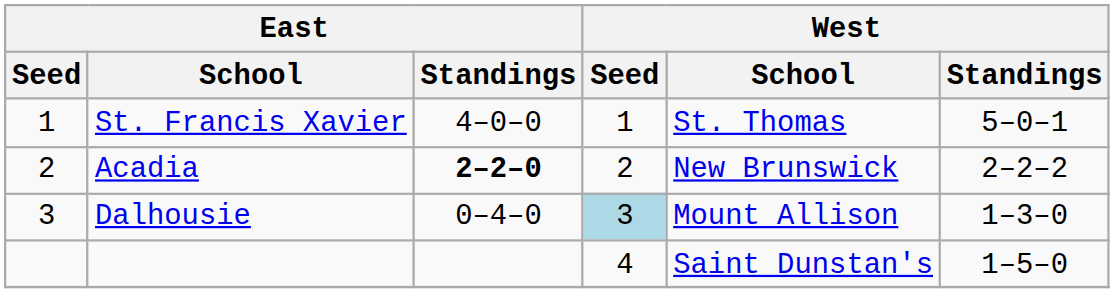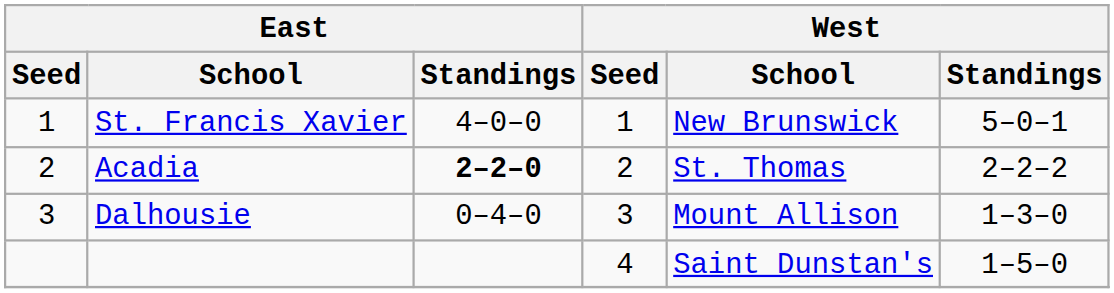 <table class="wikitable">
 <tr>
 <th colspan=3>East</th>
 <th colspan=3>West</th>
 </tr>
 <tr>
 <th>Seed</th>
 <th>School</th>
 <th>Standings</th>
 <th>Seed</th>
 <th>School</th>
 <th>Standings</th>
 </tr>
 <tr>
 <td align=center>1</td>
 <td><a href='#'>St. Francis Xavier</a></td>
 <td align=center>4–0–0</td>
 <td align=center>1</td>
-<td><a href='#'>St. Thomas</a></td>
+<td><a href='#'>New Brunswick</a></td>
 <td align=center>5–0–1</td>
 </tr>
 <tr>
 <td align=center>2</td>
 <td><a href='#'>Acadia</a></td>
 <td align=center><strong>2–2–0</strong></td>
 <td align=center>2</td>
-<td><a href='#'>New Brunswick</a></td>
+<td><a href='#'>St. Thomas</a></td>
 <td align=center>2–2–2</td>
 </tr>
 <tr>
 <td align=center>3</td>
 <td><a href='#'>Dalhousie</a></td>
 <td align=center>0–4–0</td>
-<td align=center style="background: lightblue;">3</td>
+<td align=center>3</td>
 <td><a href='#'>Mount Allison</a></td>
 <td align=center>1–3–0</td>
 </tr>
 <tr>
 <td></td>
 <td></td>
 <td></td>
 <td align=center>4</td>
 <td><a href='#'>Saint Dunstan's</a></td>
 <td align=center>1–5–0</td>
 </tr>
 <tr>
 </tr>
 </table>
